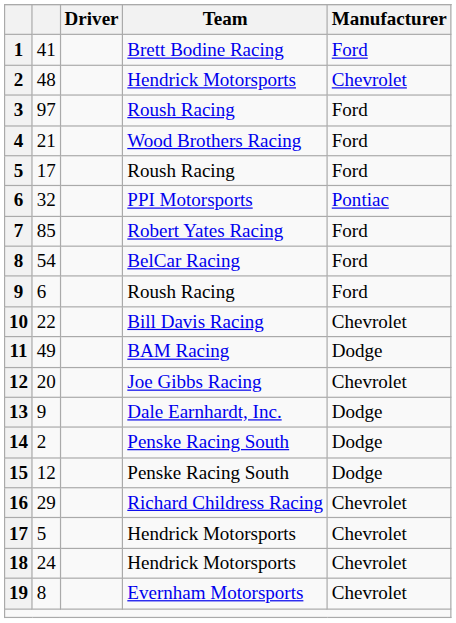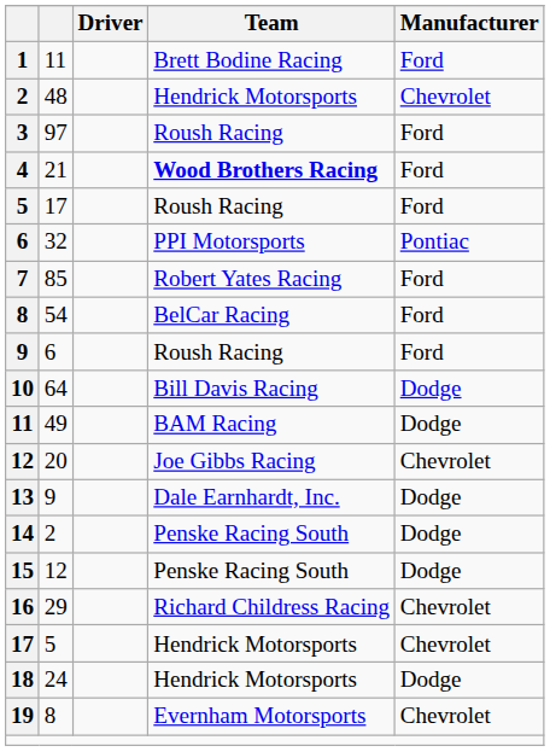 <table class="wikitable sortable">
 <tr>
 </tr>
 <tr>
 <th scope="col"></th>
 <th scope="col"></th>
 <th scope="col">Driver</th>
 <th scope="col">Team</th>
 <th scope="col">Manufacturer</th>
 </tr>
 <tr>
 <th scope="row">1</th>
-<td>41</td>
+<td>11</td>
 <td></td>
 <td><a href='#'>Brett Bodine Racing</a></td>
 <td><a href='#'>Ford</a></td>
 </tr>
 <tr>
 <th scope="row">2</th>
 <td>48</td>
 <td></td>
 <td><a href='#'>Hendrick Motorsports</a></td>
 <td><a href='#'>Chevrolet</a></td>
 </tr>
 <tr>
 <th scope="row">3</th>
 <td>97</td>
 <td></td>
 <td><a href='#'>Roush Racing</a></td>
 <td>Ford</td>
 </tr>
 <tr>
 <th scope="row">4</th>
 <td>21</td>
 <td></td>
-<td><a href='#'>Wood Brothers Racing</a></td>
+<td><strong><a href='#'>Wood Brothers Racing</a></strong></td>
 <td>Ford</td>
 </tr>
 <tr>
 <th scope="row">5</th>
 <td>17</td>
 <td></td>
 <td>Roush Racing</td>
 <td>Ford</td>
 </tr>
 <tr>
 <th scope="row">6</th>
 <td>32</td>
 <td></td>
 <td><a href='#'>PPI Motorsports</a></td>
 <td><a href='#'>Pontiac</a></td>
 </tr>
 <tr>
 <th scope="row">7</th>
 <td>85</td>
 <td></td>
 <td><a href='#'>Robert Yates Racing</a></td>
 <td>Ford</td>
 </tr>
 <tr>
 <th scope="row">8</th>
 <td>54</td>
 <td></td>
 <td><a href='#'>BelCar Racing</a></td>
 <td>Ford</td>
 </tr>
 <tr>
 <th scope="row">9</th>
 <td>6</td>
 <td></td>
 <td>Roush Racing</td>
 <td>Ford</td>
 </tr>
 <tr>
 <th scope="row">10</th>
-<td>22</td>
+<td>64</td>
 <td></td>
 <td><a href='#'>Bill Davis Racing</a></td>
-<td>Chevrolet</td>
+<td><a href='#'>Dodge</a></td>
 </tr>
 <tr>
 <th scope="row">11</th>
 <td>49</td>
 <td></td>
 <td><a href='#'>BAM Racing</a></td>
 <td>Dodge</td>
 </tr>
 <tr>
 <th scope="row">12</th>
 <td>20</td>
 <td></td>
 <td><a href='#'>Joe Gibbs Racing</a></td>
 <td>Chevrolet</td>
 </tr>
 <tr>
 <th scope="row">13</th>
 <td>9</td>
 <td></td>
 <td><a href='#'>Dale Earnhardt, Inc.</a></td>
 <td>Dodge</td>
 </tr>
 <tr>
 <th scope="row">14</th>
 <td>2</td>
 <td></td>
 <td><a href='#'>Penske Racing South</a></td>
 <td>Dodge</td>
 </tr>
 <tr>
 <th scope="row">15</th>
 <td>12</td>
 <td></td>
 <td>Penske Racing South</td>
 <td>Dodge</td>
 </tr>
 <tr>
 <th scope="row">16</th>
 <td>29</td>
 <td></td>
 <td><a href='#'>Richard Childress Racing</a></td>
 <td>Chevrolet</td>
 </tr>
 <tr>
 <th scope="row">17</th>
 <td>5</td>
 <td></td>
 <td>Hendrick Motorsports</td>
 <td>Chevrolet</td>
 </tr>
 <tr>
 <th scope="row">18</th>
 <td>24</td>
 <td></td>
 <td>Hendrick Motorsports</td>
-<td>Chevrolet</td>
+<td>Dodge</td>
 </tr>
 <tr>
 <th scope="row">19</th>
 <td>8</td>
 <td></td>
 <td><a href='#'>Evernham Motorsports</a></td>
 <td>Chevrolet</td>
 </tr>
 <tr class="sortbottom">
 <td colspan="5"></td>
 </tr>
 </table>
